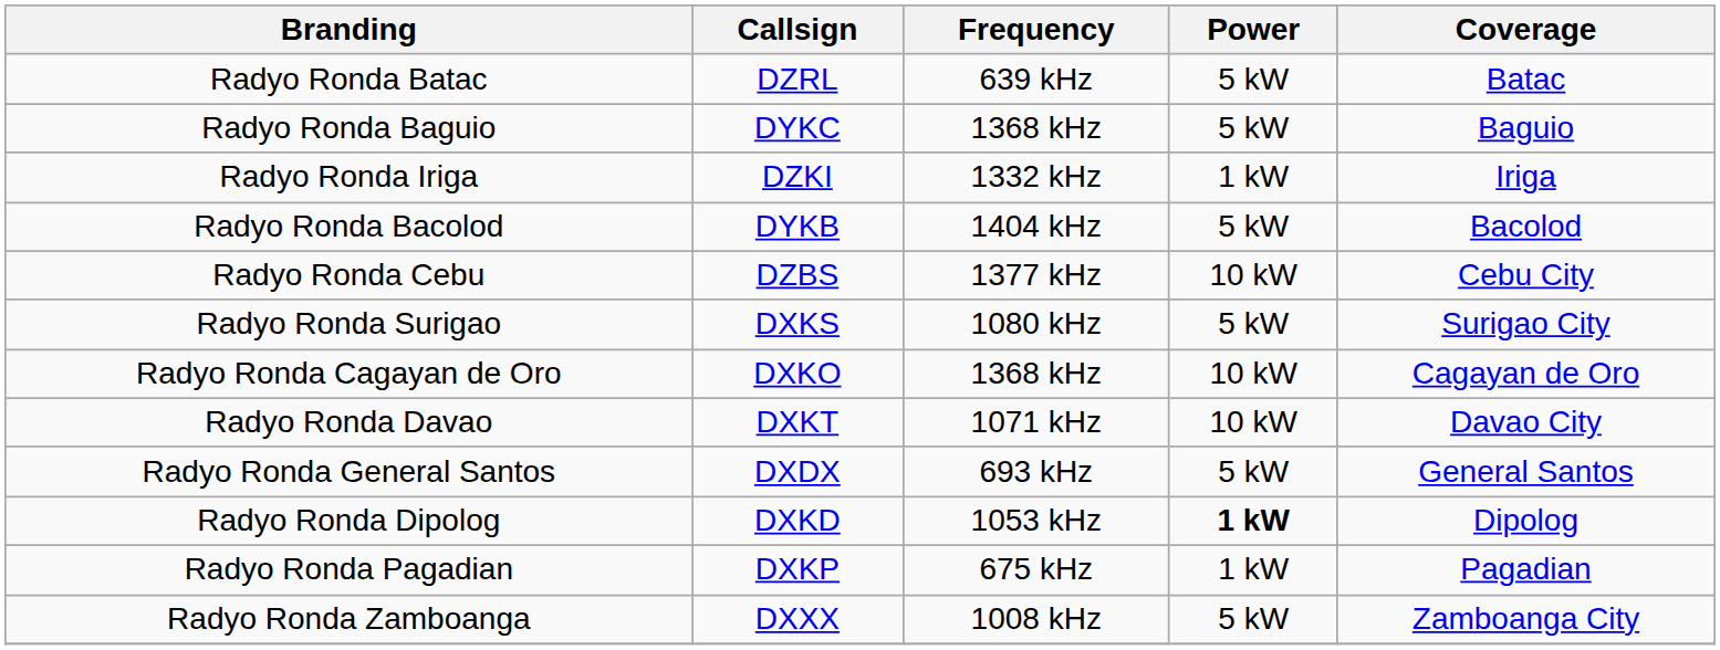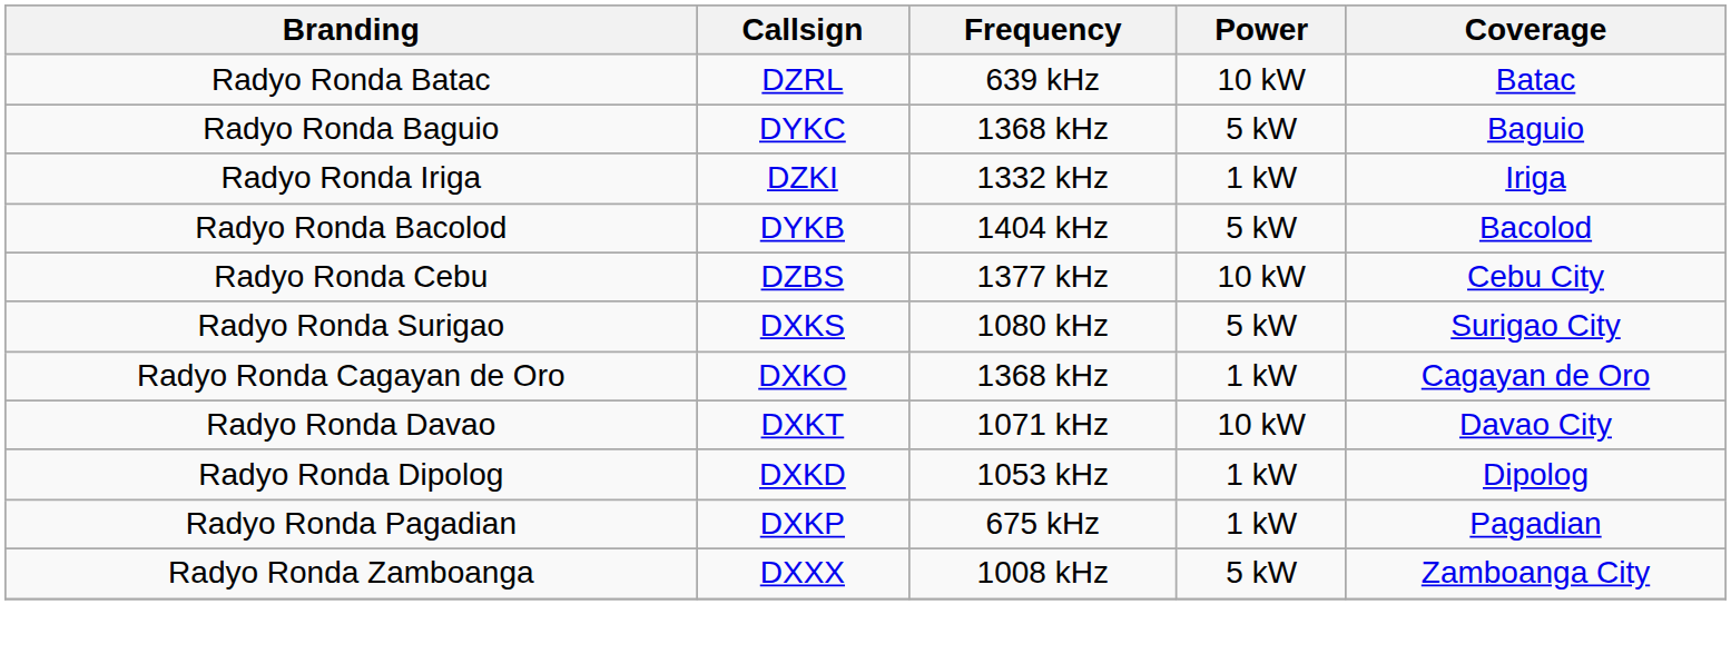 <table class="wikitable" style="width:100%; text-align:center;">
 <tr>
 <th>Branding</th>
 <th>Callsign</th>
 <th>Frequency</th>
 <th>Power</th>
 <th>Coverage</th>
 </tr>
 <tr>
 <td>Radyo Ronda Batac</td>
 <td><a href='#'>DZRL</a></td>
 <td>639 kHz</td>
-<td>5 kW</td>
+<td>10 kW</td>
 <td><a href='#'>Batac</a></td>
 </tr>
 <tr>
 <td>Radyo Ronda Baguio</td>
 <td><a href='#'>DYKC</a></td>
 <td>1368 kHz</td>
 <td>5 kW</td>
 <td><a href='#'>Baguio</a></td>
 </tr>
 <tr>
 <td>Radyo Ronda Iriga</td>
 <td><a href='#'>DZKI</a></td>
 <td>1332 kHz</td>
 <td>1 kW</td>
 <td><a href='#'>Iriga</a></td>
 </tr>
 <tr>
 <td>Radyo Ronda Bacolod</td>
 <td><a href='#'>DYKB</a></td>
 <td>1404 kHz</td>
 <td>5 kW</td>
 <td><a href='#'>Bacolod</a></td>
 </tr>
 <tr>
 <td>Radyo Ronda Cebu</td>
 <td><a href='#'>DZBS</a></td>
 <td>1377 kHz</td>
 <td>10 kW</td>
 <td><a href='#'>Cebu City</a></td>
 </tr>
 <tr>
 <td>Radyo Ronda Surigao</td>
 <td><a href='#'>DXKS</a></td>
 <td>1080 kHz</td>
 <td>5 kW</td>
 <td><a href='#'>Surigao City</a></td>
 </tr>
 <tr>
 <td>Radyo Ronda Cagayan de Oro</td>
 <td><a href='#'>DXKO</a></td>
 <td>1368 kHz</td>
-<td>10 kW</td>
+<td>1 kW</td>
 <td><a href='#'>Cagayan de Oro</a></td>
 </tr>
 <tr>
 <td>Radyo Ronda Davao</td>
 <td><a href='#'>DXKT</a></td>
 <td>1071 kHz</td>
 <td>10 kW</td>
 <td><a href='#'>Davao City</a></td>
 </tr>
 <tr>
-<td>Radyo Ronda General Santos</td>
-<td><a href='#'>DXDX</a></td>
-<td>693 kHz</td>
-<td>5 kW</td>
-<td><a href='#'>General Santos</a></td>
-</tr>
-<tr>
 <td>Radyo Ronda Dipolog</td>
 <td><a href='#'>DXKD</a></td>
 <td>1053 kHz</td>
-<td><strong>1 kW</strong></td>
+<td>1 kW</td>
 <td><a href='#'>Dipolog</a></td>
 </tr>
 <tr>
 <td>Radyo Ronda Pagadian</td>
 <td><a href='#'>DXKP</a></td>
 <td>675 kHz</td>
 <td>1 kW</td>
 <td><a href='#'>Pagadian</a></td>
 </tr>
 <tr>
 <td>Radyo Ronda Zamboanga</td>
 <td><a href='#'>DXXX</a></td>
 <td>1008 kHz</td>
 <td>5 kW</td>
 <td><a href='#'>Zamboanga City</a></td>
 </tr>
 <tr>
 </tr>
 </table>
